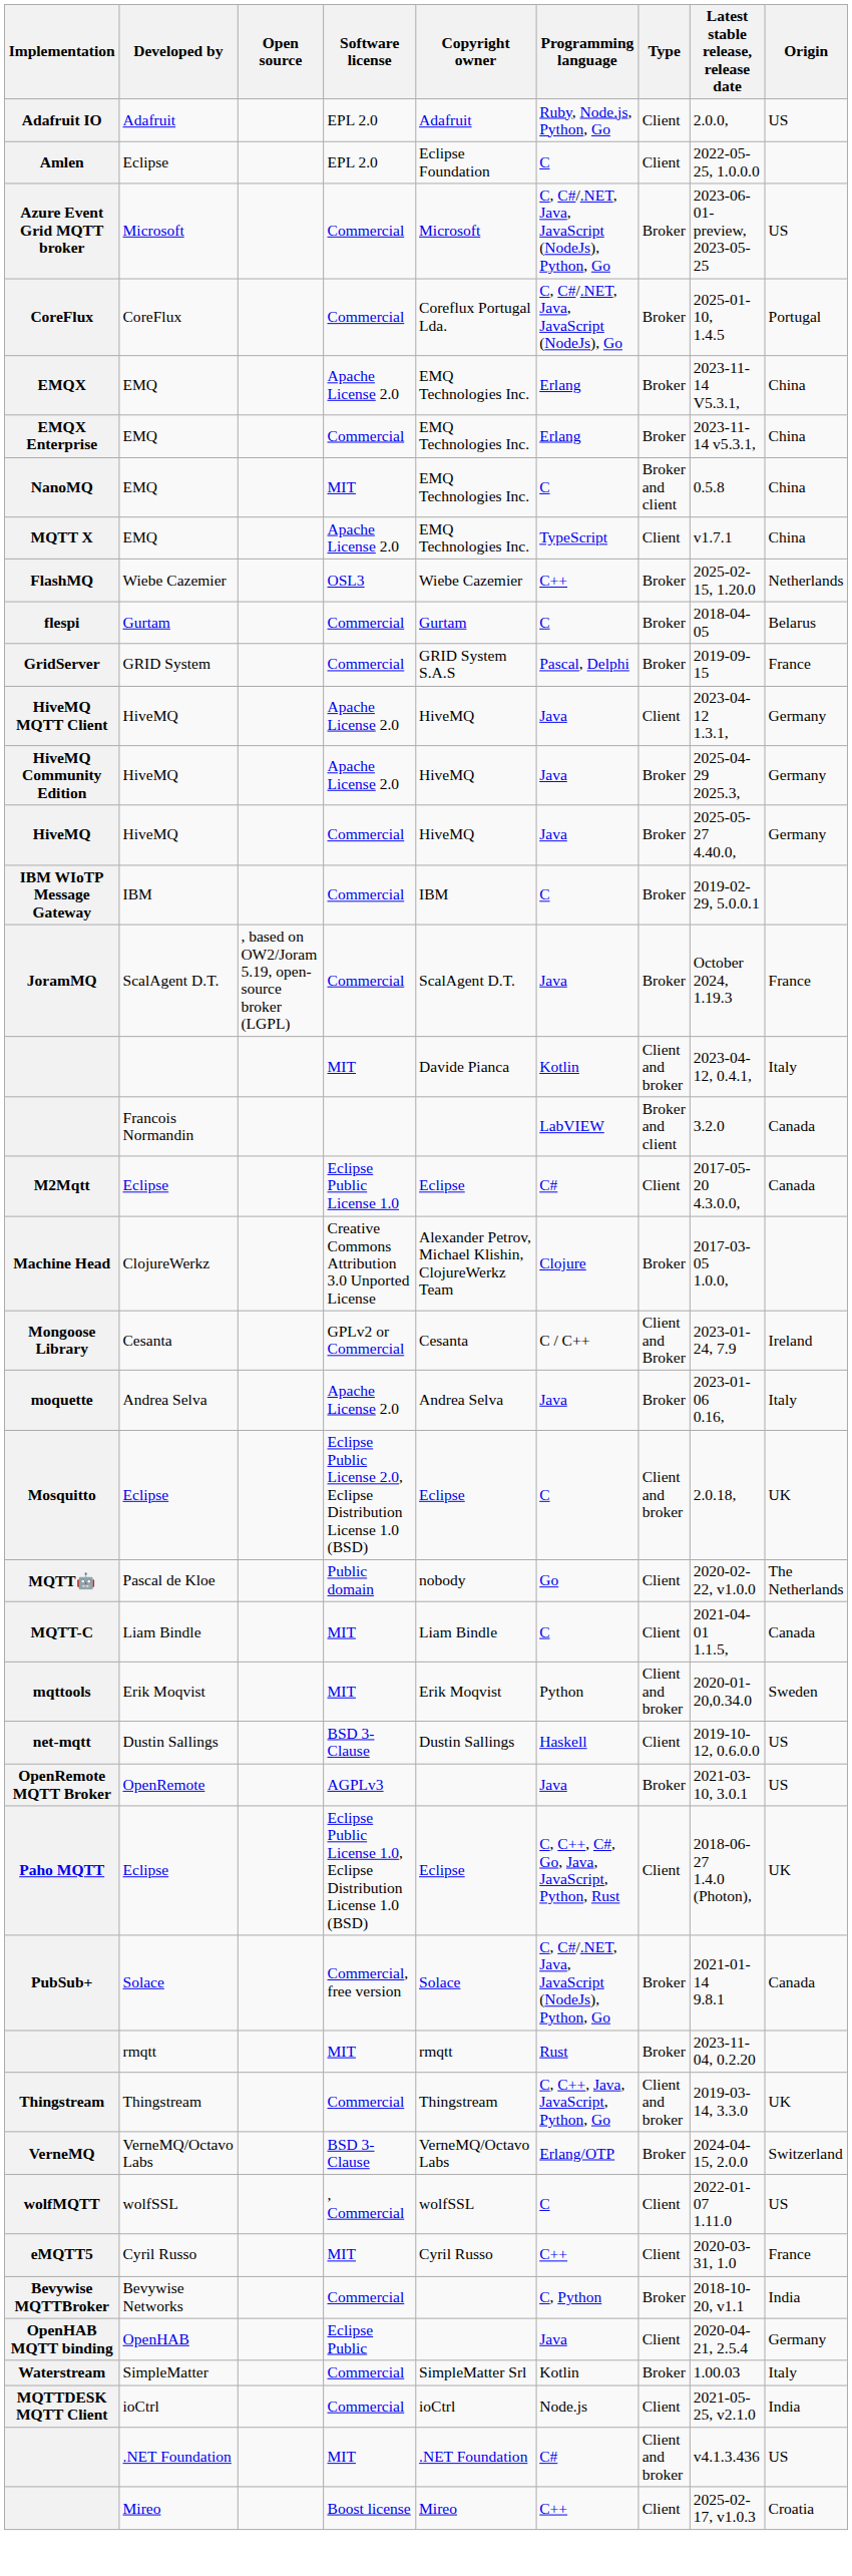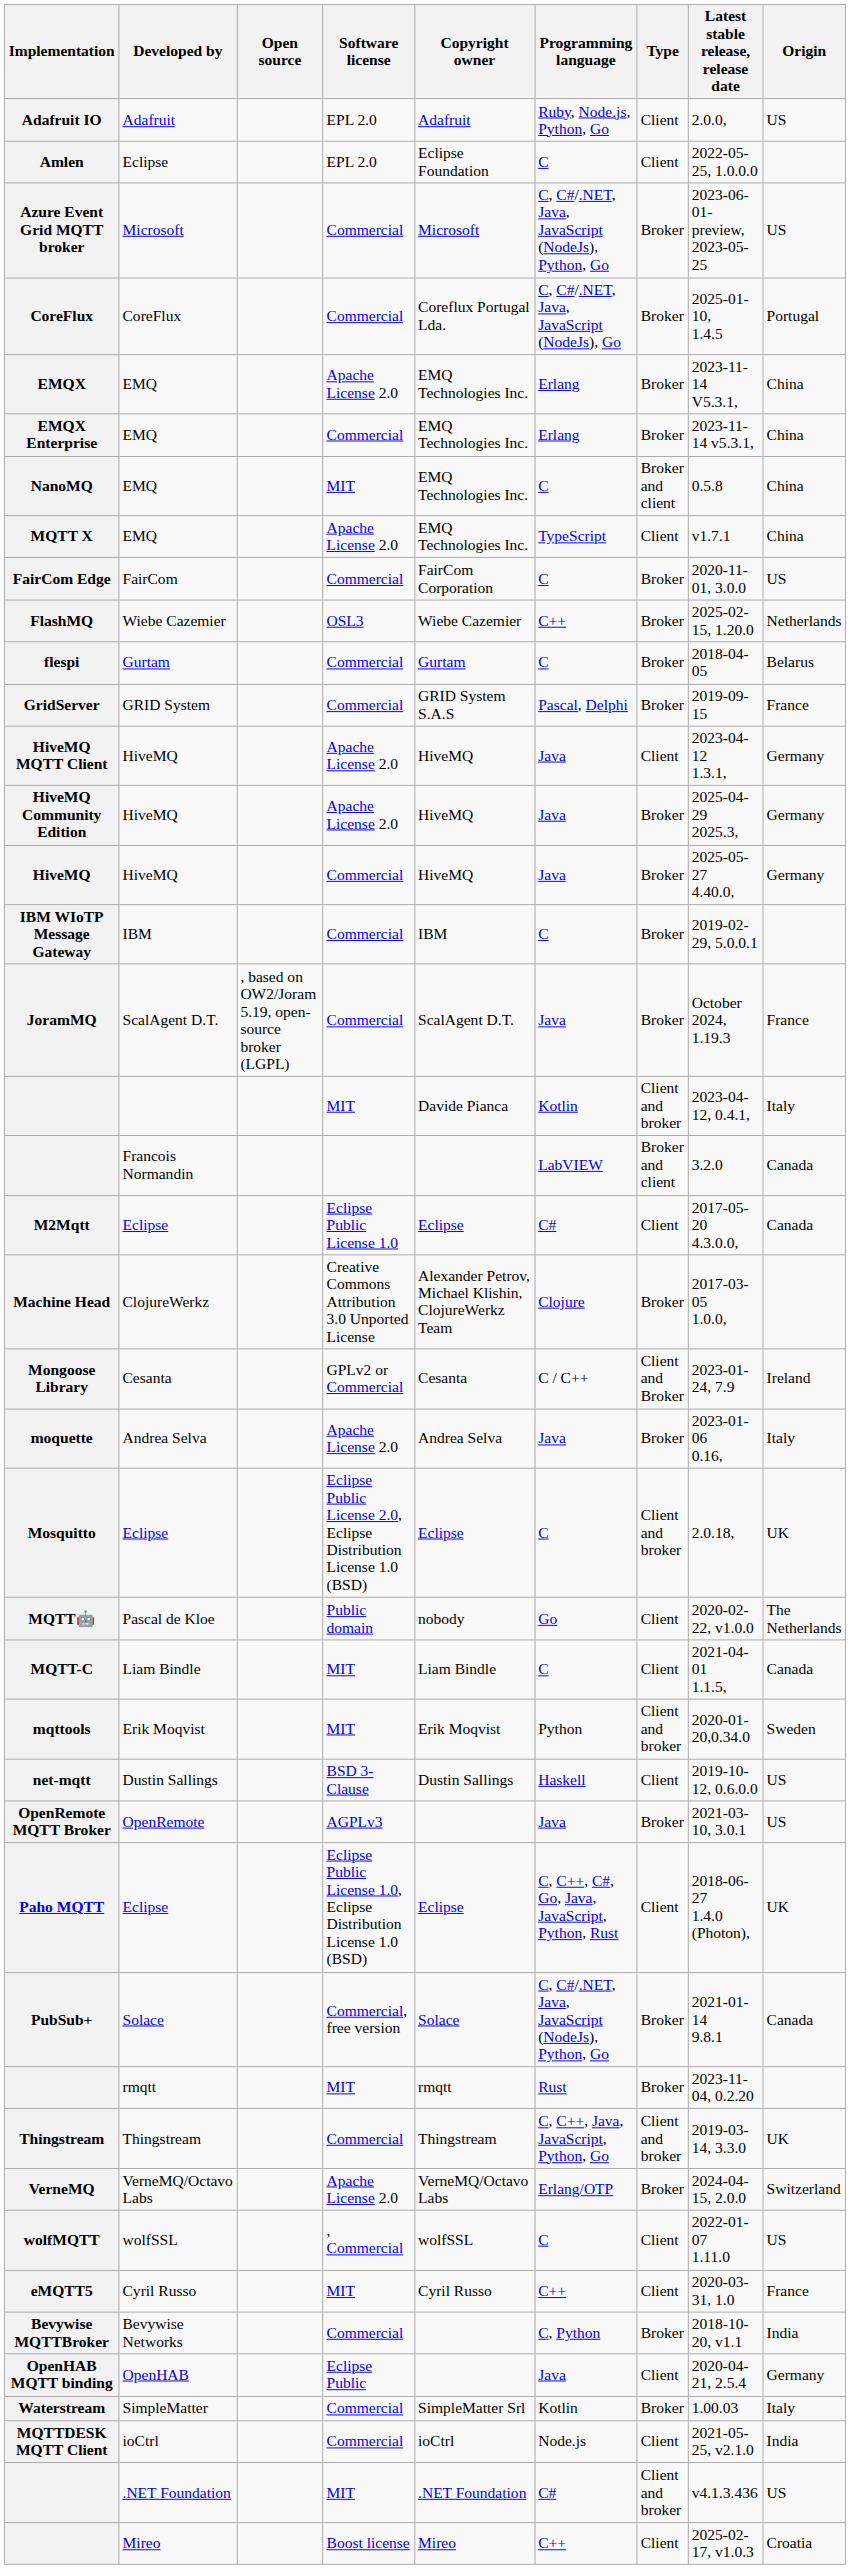 <table class="wikitable sortable">
 <tr>
 <th>Implementation</th>
 <th>Developed by</th>
 <th>Open source</th>
 <th>Software license</th>
 <th>Copyright owner</th>
 <th>Programming language</th>
 <th>Type</th>
 <th>Latest stable release, release date</th>
 <th>Origin</th>
 </tr>
 <tr>
 <th>Adafruit IO</th>
 <td><a href='#'>Adafruit</a></td>
 <td></td>
 <td>EPL 2.0</td>
 <td><a href='#'>Adafruit</a></td>
 <td><a href='#'>Ruby</a>, <a href='#'>Node.js</a>, <a href='#'>Python</a>, <a href='#'>Go</a></td>
 <td>Client</td>
 <td>2.0.0,<br></td>
 <td>US</td>
 </tr>
 <tr>
 <th>Amlen</th>
 <td>Eclipse</td>
 <td></td>
 <td>EPL 2.0</td>
 <td>Eclipse Foundation</td>
 <td><a href='#'>C</a></td>
 <td>Client</td>
 <td>2022-05-25, 1.0.0.0</td>
 <td></td>
 </tr>
 <tr>
 <th>Azure Event Grid MQTT broker</th>
 <td><a href='#'>Microsoft</a></td>
 <td></td>
 <td><a href='#'>Commercial</a></td>
 <td><a href='#'>Microsoft</a></td>
 <td><a href='#'>C</a>, <a href='#'>C#</a>/<a href='#'>.NET</a>, <a href='#'>Java</a>, <a href='#'>JavaScript</a> (<a href='#'>NodeJs</a>), <a href='#'>Python</a>, <a href='#'>Go</a></td>
 <td>Broker</td>
 <td>2023-06-01-preview,<br> 2023-05-25</td>
 <td>US</td>
 </tr>
 <tr>
 <th>CoreFlux </th>
 <td>CoreFlux</td>
 <td></td>
 <td><a href='#'>Commercial</a></td>
 <td>Coreflux Portugal Lda.</td>
 <td><a href='#'>C</a>, <a href='#'>C#</a>/<a href='#'>.NET</a>, <a href='#'>Java</a>, <a href='#'>JavaScript</a> (<a href='#'>NodeJs</a>), <a href='#'>Go</a></td>
 <td>Broker</td>
 <td>2025-01-10,<br>1.4.5</td>
 <td>Portugal</td>
 </tr>
 <tr>
 <th>EMQX</th>
 <td>EMQ</td>
 <td></td>
 <td><a href='#'>Apache License</a> 2.0</td>
 <td>EMQ Technologies Inc.</td>
 <td><a href='#'>Erlang</a></td>
 <td>Broker</td>
 <td>2023-11-14 <br>V5.3.1,</td>
 <td>China</td>
 </tr>
 <tr>
 <th>EMQX Enterprise</th>
 <td>EMQ</td>
 <td></td>
 <td><a href='#'>Commercial</a></td>
 <td>EMQ Technologies Inc.</td>
 <td><a href='#'>Erlang</a></td>
 <td>Broker</td>
 <td>2023-11-14 v5.3.1,</td>
 <td>China</td>
 </tr>
 <tr>
 <th>NanoMQ</th>
 <td EMQ>EMQ</td>
 <td></td>
 <td><a href='#'>MIT</a></td>
 <td>EMQ Technologies Inc.</td>
 <td><a href='#'>C</a></td>
 <td>Broker and client</td>
 <td>0.5.8</td>
 <td>China</td>
 </tr>
 <tr>
 <th>MQTT X</th>
 <td EMQ>EMQ</td>
 <td></td>
 <td><a href='#'>Apache License</a> 2.0</td>
 <td>EMQ Technologies Inc.</td>
 <td><a href='#'>TypeScript</a></td>
 <td>Client</td>
 <td>v1.7.1</td>
 <td>China</td>
+</tr>
+<tr>
+<th>FairCom Edge</th>
+<td>FairCom</td>
+<td></td>
+<td><a href='#'>Commercial</a></td>
+<td>FairCom Corporation</td>
+<td><a href='#'>C</a></td>
+<td>Broker</td>
+<td>2020-11-01, 3.0.0 </td>
+<td>US</td>
 </tr>
 <tr>
 <th>FlashMQ</th>
 <td>Wiebe Cazemier</td>
 <td></td>
 <td><a href='#'>OSL3</a></td>
 <td>Wiebe Cazemier</td>
 <td><a href='#'>C++</a></td>
 <td>Broker</td>
 <td>2025-02-15, 1.20.0</td>
 <td>Netherlands</td>
 </tr>
 <tr>
 <th>flespi</th>
 <td><a href='#'>Gurtam</a></td>
 <td></td>
 <td><a href='#'>Commercial</a></td>
 <td><a href='#'>Gurtam</a></td>
 <td><a href='#'>C</a></td>
 <td>Broker</td>
 <td>2018-04-05</td>
 <td>Belarus</td>
 </tr>
 <tr>
 <th>GridServer</th>
 <td>GRID System</td>
 <td></td>
 <td><a href='#'>Commercial</a></td>
 <td>GRID System S.A.S</td>
 <td><a href='#'>Pascal</a>, <a href='#'>Delphi</a></td>
 <td>Broker</td>
 <td>2019-09-15</td>
 <td>France</td>
 </tr>
 <tr>
 <th>HiveMQ MQTT Client</th>
 <td>HiveMQ</td>
 <td></td>
 <td><a href='#'>Apache License</a> 2.0</td>
 <td>HiveMQ</td>
 <td><a href='#'>Java</a></td>
 <td>Client</td>
 <td>2023-04-12<br>1.3.1,</td>
 <td>Germany</td>
 </tr>
 <tr>
 <th>HiveMQ Community Edition</th>
 <td>HiveMQ</td>
 <td></td>
 <td><a href='#'>Apache License</a> 2.0</td>
 <td>HiveMQ</td>
 <td><a href='#'>Java</a></td>
 <td>Broker</td>
 <td>2025-04-29<br>2025.3,</td>
 <td>Germany</td>
 </tr>
 <tr>
 <th>HiveMQ</th>
 <td>HiveMQ</td>
 <td></td>
 <td><a href='#'>Commercial</a></td>
 <td>HiveMQ</td>
 <td><a href='#'>Java</a></td>
 <td>Broker</td>
 <td>2025-05-27<br>4.40.0,</td>
 <td>Germany</td>
 </tr>
 <tr>
 <th>IBM WIoTP Message Gateway</th>
 <td>IBM</td>
 <td></td>
 <td><a href='#'>Commercial</a></td>
 <td>IBM</td>
 <td><a href='#'>C</a></td>
 <td>Broker</td>
 <td>2019-02-29, 5.0.0.1</td>
 <td></td>
 </tr>
 <tr>
 <th>JoramMQ</th>
 <td>ScalAgent D.T.</td>
 <td>, based on OW2/Joram 5.19, open-source broker (LGPL)</td>
 <td><a href='#'>Commercial</a></td>
 <td>ScalAgent D.T.</td>
 <td><a href='#'>Java</a></td>
 <td>Broker</td>
 <td>October 2024, 1.19.3</td>
 <td>France</td>
 </tr>
 <tr>
 <th></th>
 <td></td>
 <td></td>
 <td><a href='#'>MIT</a></td>
 <td>Davide Pianca</td>
 <td><a href='#'>Kotlin</a></td>
 <td>Client and broker</td>
 <td>2023-04-12, 0.4.1,</td>
 <td>Italy</td>
 </tr>
 <tr>
 <th></th>
 <td>Francois Normandin</td>
 <td></td>
 <td></td>
 <td></td>
 <td><a href='#'>LabVIEW</a></td>
 <td>Broker and client</td>
 <td>3.2.0</td>
 <td>Canada</td>
 </tr>
 <tr>
 <th>M2Mqtt</th>
 <td><a href='#'>Eclipse</a></td>
 <td></td>
 <td><a href='#'>Eclipse Public License 1.0</a></td>
 <td><a href='#'>Eclipse</a></td>
 <td><a href='#'>C#</a></td>
 <td>Client</td>
 <td>2017-05-20 <br>4.3.0.0,</td>
 <td>Canada</td>
 </tr>
 <tr>
 <th>Machine Head</th>
 <td>ClojureWerkz</td>
 <td></td>
 <td>Creative Commons Attribution 3.0 Unported License</td>
 <td>Alexander Petrov, Michael Klishin, ClojureWerkz Team</td>
 <td><a href='#'>Clojure</a></td>
 <td>Broker</td>
 <td>2017-03-05<br>1.0.0,</td>
 <td></td>
 </tr>
 <tr>
 <th>Mongoose Library</th>
 <td>Cesanta</td>
 <td></td>
 <td>GPLv2 or <a href='#'>Commercial</a></td>
 <td>Cesanta</td>
 <td>C / C++</td>
 <td>Client and Broker</td>
 <td>2023-01-24, 7.9</td>
 <td>Ireland</td>
 </tr>
 <tr>
 <th>moquette</th>
 <td>Andrea Selva</td>
 <td></td>
 <td><a href='#'>Apache License</a> 2.0</td>
 <td>Andrea Selva</td>
 <td><a href='#'>Java</a></td>
 <td>Broker</td>
 <td>2023-01-06<br>0.16,</td>
 <td>Italy</td>
 </tr>
 <tr>
 <th>Mosquitto</th>
 <td><a href='#'>Eclipse</a></td>
 <td></td>
 <td><a href='#'>Eclipse Public License 2.0</a>, Eclipse Distribution License 1.0 (BSD)</td>
 <td><a href='#'>Eclipse</a></td>
 <td><a href='#'>C</a></td>
 <td>Client and broker</td>
 <td>2.0.18,</td>
 <td>UK</td>
 </tr>
 <tr>
 <th>MQTT🤖</th>
 <td>Pascal de Kloe</td>
 <td></td>
 <td><a href='#'>Public domain</a></td>
 <td>nobody</td>
 <td><a href='#'>Go</a></td>
 <td>Client</td>
 <td>2020-02-22, v1.0.0</td>
 <td>The Netherlands</td>
 </tr>
 <tr>
 <th>MQTT-C</th>
 <td>Liam Bindle</td>
 <td></td>
 <td><a href='#'>MIT</a></td>
 <td>Liam Bindle</td>
 <td><a href='#'>C</a></td>
 <td>Client</td>
 <td>2021-04-01<br>1.1.5,</td>
 <td>Canada</td>
 </tr>
 <tr>
 <th>mqttools</th>
 <td>Erik Moqvist</td>
 <td></td>
 <td><a href='#'>MIT</a></td>
 <td>Erik Moqvist</td>
 <td>Python</td>
 <td>Client and broker</td>
 <td>2020-01-20,0.34.0</td>
 <td>Sweden</td>
 </tr>
 <tr>
 <th>net-mqtt</th>
 <td>Dustin Sallings</td>
 <td></td>
 <td><a href='#'>BSD 3-Clause</a></td>
 <td>Dustin Sallings</td>
 <td><a href='#'>Haskell</a></td>
 <td>Client</td>
 <td>2019-10-12, 0.6.0.0</td>
 <td>US</td>
 </tr>
 <tr>
 <th>OpenRemote MQTT Broker</th>
 <td><a href='#'>OpenRemote</a></td>
 <td></td>
 <td><a href='#'>AGPLv3</a></td>
 <td></td>
 <td><a href='#'>Java</a></td>
 <td>Broker</td>
 <td>2021-03-10, 3.0.1</td>
 <td>US</td>
 </tr>
 <tr>
 <th><a href='#'>Paho MQTT</a></th>
 <td><a href='#'>Eclipse</a></td>
 <td></td>
 <td><a href='#'>Eclipse Public License 1.0</a>, Eclipse Distribution License 1.0 (BSD)</td>
 <td><a href='#'>Eclipse</a></td>
 <td><a href='#'>C</a>, <a href='#'>C++</a>, <a href='#'>C#</a>, <a href='#'>Go</a>, <a href='#'>Java</a>, <a href='#'>JavaScript</a>, <a href='#'>Python</a>, <a href='#'>Rust</a></td>
 <td>Client</td>
 <td>2018-06-27<br>1.4.0 (Photon),</td>
 <td>UK</td>
 </tr>
 <tr>
 <th>PubSub+</th>
 <td><a href='#'>Solace</a></td>
 <td></td>
 <td><a href='#'>Commercial</a>, free version</td>
 <td><a href='#'>Solace</a></td>
 <td><a href='#'>C</a>, <a href='#'>C#</a>/<a href='#'>.NET</a>, <a href='#'>Java</a>, <a href='#'>JavaScript</a> (<a href='#'>NodeJs</a>), <a href='#'>Python</a>, <a href='#'>Go</a></td>
 <td>Broker</td>
 <td>2021-01-14<br>9.8.1</td>
 <td>Canada</td>
 </tr>
 <tr>
 <th></th>
 <td>rmqtt</td>
 <td></td>
 <td><a href='#'>MIT</a></td>
 <td>rmqtt</td>
 <td><a href='#'>Rust</a></td>
 <td>Broker</td>
 <td>2023-11-04, 0.2.20</td>
 <td></td>
 </tr>
 <tr>
 <th>Thingstream</th>
 <td>Thingstream</td>
 <td></td>
 <td><a href='#'>Commercial</a></td>
 <td>Thingstream</td>
 <td><a href='#'>C</a>, <a href='#'>C++</a>, <a href='#'>Java</a>, <a href='#'>JavaScript</a>, <a href='#'>Python</a>, <a href='#'>Go</a></td>
 <td>Client and broker</td>
 <td>2019-03-14, 3.3.0</td>
 <td>UK</td>
 </tr>
 <tr>
 <th>VerneMQ</th>
 <td>VerneMQ/Octavo Labs</td>
 <td></td>
-<td><a href='#'>BSD 3-Clause</a></td>
+<td><a href='#'>Apache License</a> 2.0</td>
 <td>VerneMQ/Octavo Labs</td>
 <td><a href='#'>Erlang/OTP</a></td>
 <td>Broker</td>
 <td>2024-04-15, 2.0.0</td>
 <td>Switzerland</td>
 </tr>
 <tr>
 <th>wolfMQTT</th>
 <td>wolfSSL</td>
 <td></td>
 <td>, <a href='#'>Commercial</a></td>
 <td>wolfSSL</td>
 <td><a href='#'>C</a></td>
 <td>Client</td>
 <td>2022-01-07<br>1.11.0</td>
 <td>US</td>
 </tr>
 <tr>
 <th>eMQTT5</th>
 <td>Cyril Russo</td>
 <td></td>
 <td><a href='#'>MIT</a></td>
 <td>Cyril Russo</td>
 <td><a href='#'>C++</a></td>
 <td>Client</td>
 <td>2020-03-31, 1.0</td>
 <td>France</td>
 </tr>
 <tr>
 <th>Bevywise MQTTBroker</th>
 <td>Bevywise Networks</td>
 <td></td>
 <td><a href='#'>Commercial</a></td>
 <td></td>
 <td><a href='#'>C</a>, <a href='#'>Python</a></td>
 <td>Broker</td>
 <td>2018-10-20, v1.1</td>
 <td>India</td>
 </tr>
 <tr>
 <th>OpenHAB MQTT binding</th>
 <td><a href='#'>OpenHAB</a></td>
 <td></td>
 <td><a href='#'>Eclipse Public</a></td>
 <td></td>
 <td><a href='#'>Java</a></td>
 <td>Client</td>
 <td>2020-04-21, 2.5.4</td>
 <td>Germany</td>
 </tr>
 <tr>
 <th>Waterstream</th>
 <td>SimpleMatter</td>
 <td></td>
 <td><a href='#'>Commercial</a></td>
 <td>SimpleMatter Srl</td>
 <td>Kotlin</td>
 <td>Broker</td>
 <td>1.00.03</td>
 <td>Italy</td>
 </tr>
 <tr>
 <th>MQTTDESK MQTT Client</th>
 <td>ioCtrl</td>
 <td></td>
 <td><a href='#'>Commercial</a></td>
 <td>ioCtrl</td>
 <td>Node.js</td>
 <td>Client</td>
 <td>2021-05-25, v2.1.0</td>
 <td>India</td>
 </tr>
 <tr>
 <th></th>
 <td><a href='#'>.NET Foundation</a></td>
 <td></td>
 <td><a href='#'>MIT</a></td>
 <td><a href='#'>.NET Foundation</a></td>
 <td><a href='#'>C#</a></td>
 <td>Client and broker</td>
 <td>v4.1.3.436</td>
 <td>US</td>
 </tr>
 <tr>
 <th></th>
 <td><a href='#'>Mireo</a></td>
 <td></td>
 <td><a href='#'>Boost license</a></td>
 <td><a href='#'>Mireo</a></td>
 <td><a href='#'>C++</a></td>
 <td>Client</td>
 <td>2025-02-17, v1.0.3</td>
 <td>Croatia</td>
 </tr>
 </table>
